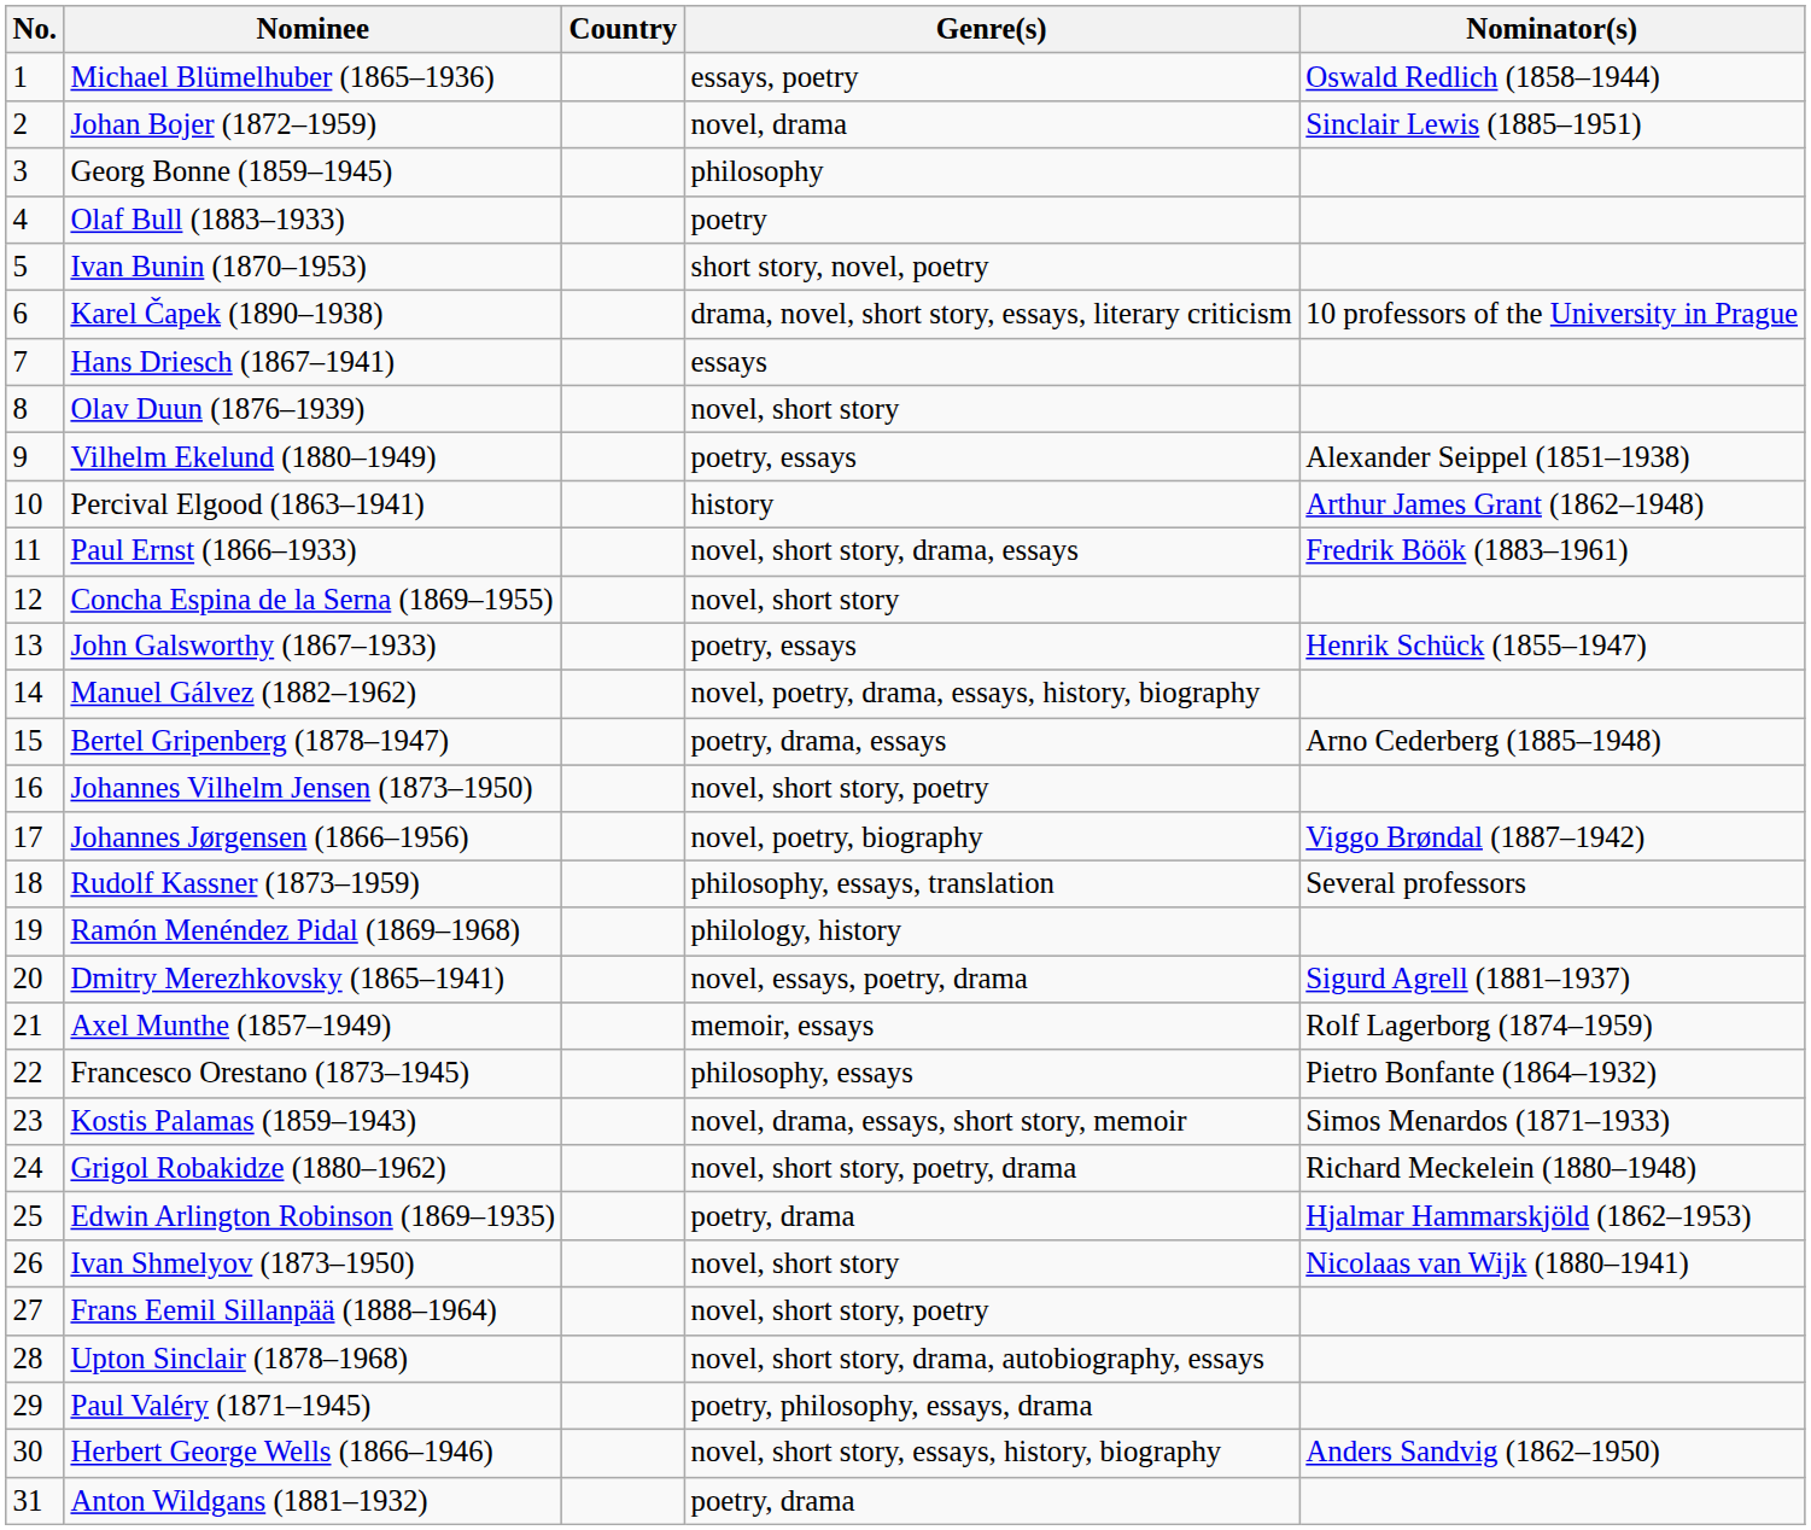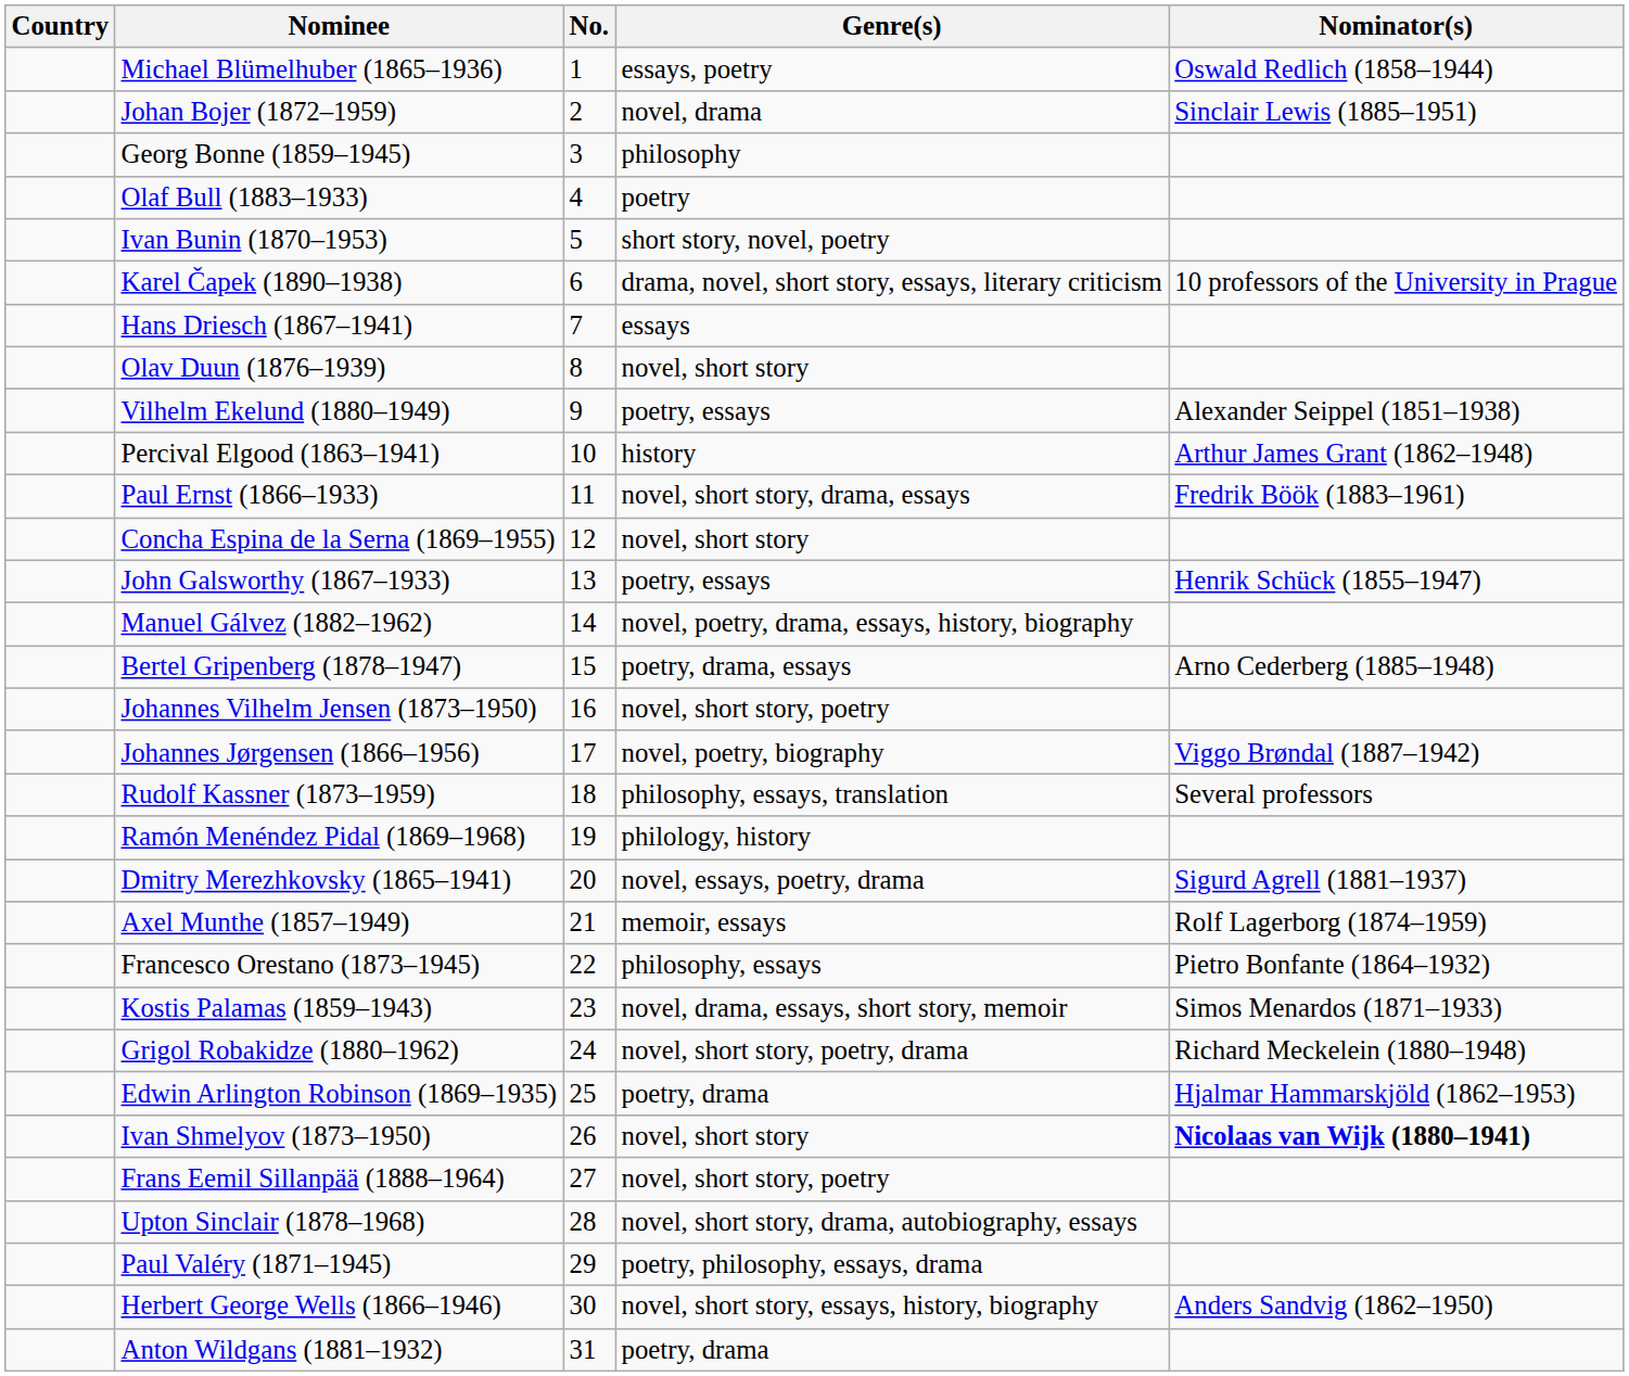 <table class="sortable wikitable mw-collapsible">
 <tr>
+<th scope=col>Country</th>
+<th scope=col>Nominee</th>
 <th scope=col>No.</th>
-<th scope=col>Nominee</th>
-<th scope=col>Country</th>
 <th scope=col>Genre(s)</th>
 <th scope=col>Nominator(s)</th>
 </tr>
 <tr>
+<td></td>
+<td><a href='#'>Michael Blümelhuber</a> (1865–1936)</td>
 <td>1</td>
-<td><a href='#'>Michael Blümelhuber</a> (1865–1936)</td>
-<td></td>
 <td>essays, poetry</td>
 <td><a href='#'>Oswald Redlich</a> (1858–1944)</td>
 </tr>
 <tr>
+<td></td>
+<td><a href='#'>Johan Bojer</a> (1872–1959)</td>
 <td>2</td>
-<td><a href='#'>Johan Bojer</a> (1872–1959)</td>
-<td></td>
 <td>novel, drama</td>
 <td> <a href='#'>Sinclair Lewis</a> (1885–1951)</td>
 </tr>
 <tr>
+<td></td>
+<td>Georg Bonne (1859–1945)</td>
 <td>3</td>
-<td>Georg Bonne (1859–1945)</td>
-<td></td>
 <td>philosophy</td>
 <td></td>
 </tr>
 <tr>
+<td></td>
+<td><a href='#'>Olaf Bull</a> (1883–1933)</td>
 <td>4</td>
-<td><a href='#'>Olaf Bull</a> (1883–1933)</td>
-<td></td>
 <td>poetry</td>
 <td></td>
 </tr>
 <tr>
+<td></td>
+<td><a href='#'>Ivan Bunin</a> (1870–1953)</td>
 <td>5</td>
-<td><a href='#'>Ivan Bunin</a> (1870–1953)</td>
-<td></td>
 <td>short story, novel, poetry</td>
 <td></td>
 </tr>
 <tr>
+<td></td>
+<td><a href='#'>Karel Čapek</a> (1890–1938)</td>
 <td>6</td>
-<td><a href='#'>Karel Čapek</a> (1890–1938)</td>
-<td></td>
 <td>drama, novel, short story, essays, literary criticism</td>
 <td>10 professors of the <a href='#'>University in Prague</a></td>
 </tr>
 <tr>
+<td></td>
+<td><a href='#'>Hans Driesch</a> (1867–1941)</td>
 <td>7</td>
-<td><a href='#'>Hans Driesch</a> (1867–1941)</td>
-<td></td>
 <td>essays</td>
 <td></td>
 </tr>
 <tr>
+<td></td>
+<td><a href='#'>Olav Duun</a> (1876–1939)</td>
 <td>8</td>
-<td><a href='#'>Olav Duun</a> (1876–1939)</td>
-<td></td>
 <td>novel, short story</td>
 <td></td>
 </tr>
 <tr>
+<td></td>
+<td><a href='#'>Vilhelm Ekelund</a> (1880–1949)</td>
 <td>9</td>
-<td><a href='#'>Vilhelm Ekelund</a> (1880–1949)</td>
-<td></td>
 <td>poetry, essays</td>
 <td>Alexander Seippel (1851–1938)</td>
 </tr>
 <tr>
+<td><br></td>
+<td>Percival Elgood (1863–1941)</td>
 <td>10</td>
-<td>Percival Elgood (1863–1941)</td>
-<td><br></td>
 <td>history</td>
 <td><a href='#'>Arthur James Grant</a> (1862–1948)</td>
 </tr>
 <tr>
+<td></td>
+<td><a href='#'>Paul Ernst</a> (1866–1933)</td>
 <td>11</td>
-<td><a href='#'>Paul Ernst</a> (1866–1933)</td>
-<td></td>
 <td>novel, short story, drama, essays</td>
 <td><a href='#'>Fredrik Böök</a> (1883–1961)</td>
 </tr>
 <tr>
+<td></td>
+<td><a href='#'>Concha Espina de la Serna</a> (1869–1955)</td>
 <td>12</td>
-<td><a href='#'>Concha Espina de la Serna</a> (1869–1955)</td>
-<td></td>
 <td>novel, short story</td>
 <td></td>
 </tr>
 <tr>
+<td></td>
+<td><a href='#'>John Galsworthy</a> (1867–1933)</td>
 <td>13</td>
-<td><a href='#'>John Galsworthy</a> (1867–1933)</td>
-<td></td>
 <td>poetry, essays</td>
 <td><a href='#'>Henrik Schück</a> (1855–1947)</td>
 </tr>
 <tr>
+<td></td>
+<td><a href='#'>Manuel Gálvez</a> (1882–1962)</td>
 <td>14</td>
-<td><a href='#'>Manuel Gálvez</a> (1882–1962)</td>
-<td></td>
 <td>novel, poetry, drama, essays, history, biography</td>
 <td></td>
 </tr>
 <tr>
+<td><br></td>
+<td><a href='#'>Bertel Gripenberg</a> (1878–1947)</td>
 <td>15</td>
-<td><a href='#'>Bertel Gripenberg</a> (1878–1947)</td>
-<td><br></td>
 <td>poetry, drama, essays</td>
 <td>Arno Cederberg (1885–1948)</td>
 </tr>
 <tr>
+<td></td>
+<td><a href='#'>Johannes Vilhelm Jensen</a> (1873–1950)</td>
 <td>16</td>
-<td><a href='#'>Johannes Vilhelm Jensen</a> (1873–1950)</td>
-<td></td>
 <td>novel, short story, poetry</td>
 <td></td>
 </tr>
 <tr>
+<td></td>
+<td><a href='#'>Johannes Jørgensen</a> (1866–1956)</td>
 <td>17</td>
-<td><a href='#'>Johannes Jørgensen</a> (1866–1956)</td>
-<td></td>
 <td>novel, poetry, biography</td>
 <td><a href='#'>Viggo Brøndal</a> (1887–1942)</td>
 </tr>
 <tr>
+<td></td>
+<td><a href='#'>Rudolf Kassner</a> (1873–1959)</td>
 <td>18</td>
-<td><a href='#'>Rudolf Kassner</a> (1873–1959)</td>
-<td></td>
 <td>philosophy, essays, translation</td>
 <td>Several professors</td>
 </tr>
 <tr>
+<td></td>
+<td><a href='#'>Ramón Menéndez Pidal</a> (1869–1968)</td>
 <td>19</td>
-<td><a href='#'>Ramón Menéndez Pidal</a> (1869–1968)</td>
-<td></td>
 <td>philology, history</td>
 <td></td>
 </tr>
 <tr>
+<td></td>
+<td><a href='#'>Dmitry Merezhkovsky</a> (1865–1941)</td>
 <td>20</td>
-<td><a href='#'>Dmitry Merezhkovsky</a> (1865–1941)</td>
-<td></td>
 <td>novel, essays, poetry, drama</td>
 <td><a href='#'>Sigurd Agrell</a> (1881–1937)</td>
 </tr>
 <tr>
+<td><br></td>
+<td><a href='#'>Axel Munthe</a> (1857–1949)</td>
 <td>21</td>
-<td><a href='#'>Axel Munthe</a> (1857–1949)</td>
-<td><br></td>
 <td>memoir, essays</td>
 <td>Rolf Lagerborg (1874–1959)</td>
 </tr>
 <tr>
+<td></td>
+<td>Francesco Orestano (1873–1945)</td>
 <td>22</td>
-<td>Francesco Orestano (1873–1945)</td>
-<td></td>
 <td>philosophy, essays</td>
 <td>Pietro Bonfante (1864–1932)</td>
 </tr>
 <tr>
+<td></td>
+<td><a href='#'>Kostis Palamas</a> (1859–1943)</td>
 <td>23</td>
-<td><a href='#'>Kostis Palamas</a> (1859–1943)</td>
-<td></td>
 <td>novel, drama, essays, short story, memoir</td>
 <td>Simos Menardos (1871–1933)</td>
 </tr>
 <tr>
+<td></td>
+<td><a href='#'>Grigol Robakidze</a> (1880–1962)</td>
 <td>24</td>
-<td><a href='#'>Grigol Robakidze</a> (1880–1962)</td>
-<td></td>
 <td>novel, short story, poetry, drama</td>
 <td>Richard Meckelein (1880–1948)</td>
 </tr>
 <tr>
+<td></td>
+<td><a href='#'>Edwin Arlington Robinson</a> (1869–1935)</td>
 <td>25</td>
-<td><a href='#'>Edwin Arlington Robinson</a> (1869–1935)</td>
-<td></td>
 <td>poetry, drama</td>
 <td><a href='#'>Hjalmar Hammarskjöld</a> (1862–1953)</td>
 </tr>
 <tr>
+<td><br></td>
+<td><a href='#'>Ivan Shmelyov</a> (1873–1950)</td>
 <td>26</td>
-<td><a href='#'>Ivan Shmelyov</a> (1873–1950)</td>
-<td><br></td>
 <td>novel, short story</td>
-<td><a href='#'>Nicolaas van Wijk</a> (1880–1941)</td>
+<td><strong><a href='#'>Nicolaas van Wijk</a> (1880–1941)</strong></td>
 </tr>
 <tr>
+<td></td>
+<td><a href='#'>Frans Eemil Sillanpää</a> (1888–1964)</td>
 <td>27</td>
-<td><a href='#'>Frans Eemil Sillanpää</a> (1888–1964)</td>
-<td></td>
 <td>novel, short story, poetry</td>
 <td></td>
 </tr>
 <tr>
+<td></td>
+<td><a href='#'>Upton Sinclair</a> (1878–1968)</td>
 <td>28</td>
-<td><a href='#'>Upton Sinclair</a> (1878–1968)</td>
-<td></td>
 <td>novel, short story, drama, autobiography, essays</td>
 <td></td>
 </tr>
 <tr>
+<td></td>
+<td><a href='#'>Paul Valéry</a> (1871–1945)</td>
 <td>29</td>
-<td><a href='#'>Paul Valéry</a> (1871–1945)</td>
-<td></td>
 <td>poetry, philosophy, essays, drama</td>
 <td></td>
 </tr>
 <tr>
+<td></td>
+<td><a href='#'>Herbert George Wells</a> (1866–1946)</td>
 <td>30</td>
-<td><a href='#'>Herbert George Wells</a> (1866–1946)</td>
-<td></td>
 <td>novel, short story, essays, history, biography</td>
 <td><a href='#'>Anders Sandvig</a> (1862–1950)</td>
 </tr>
 <tr>
+<td></td>
+<td><a href='#'>Anton Wildgans</a> (1881–1932)</td>
 <td>31</td>
-<td><a href='#'>Anton Wildgans</a> (1881–1932)</td>
-<td></td>
 <td>poetry, drama</td>
 <td></td>
 </tr>
 </table>
